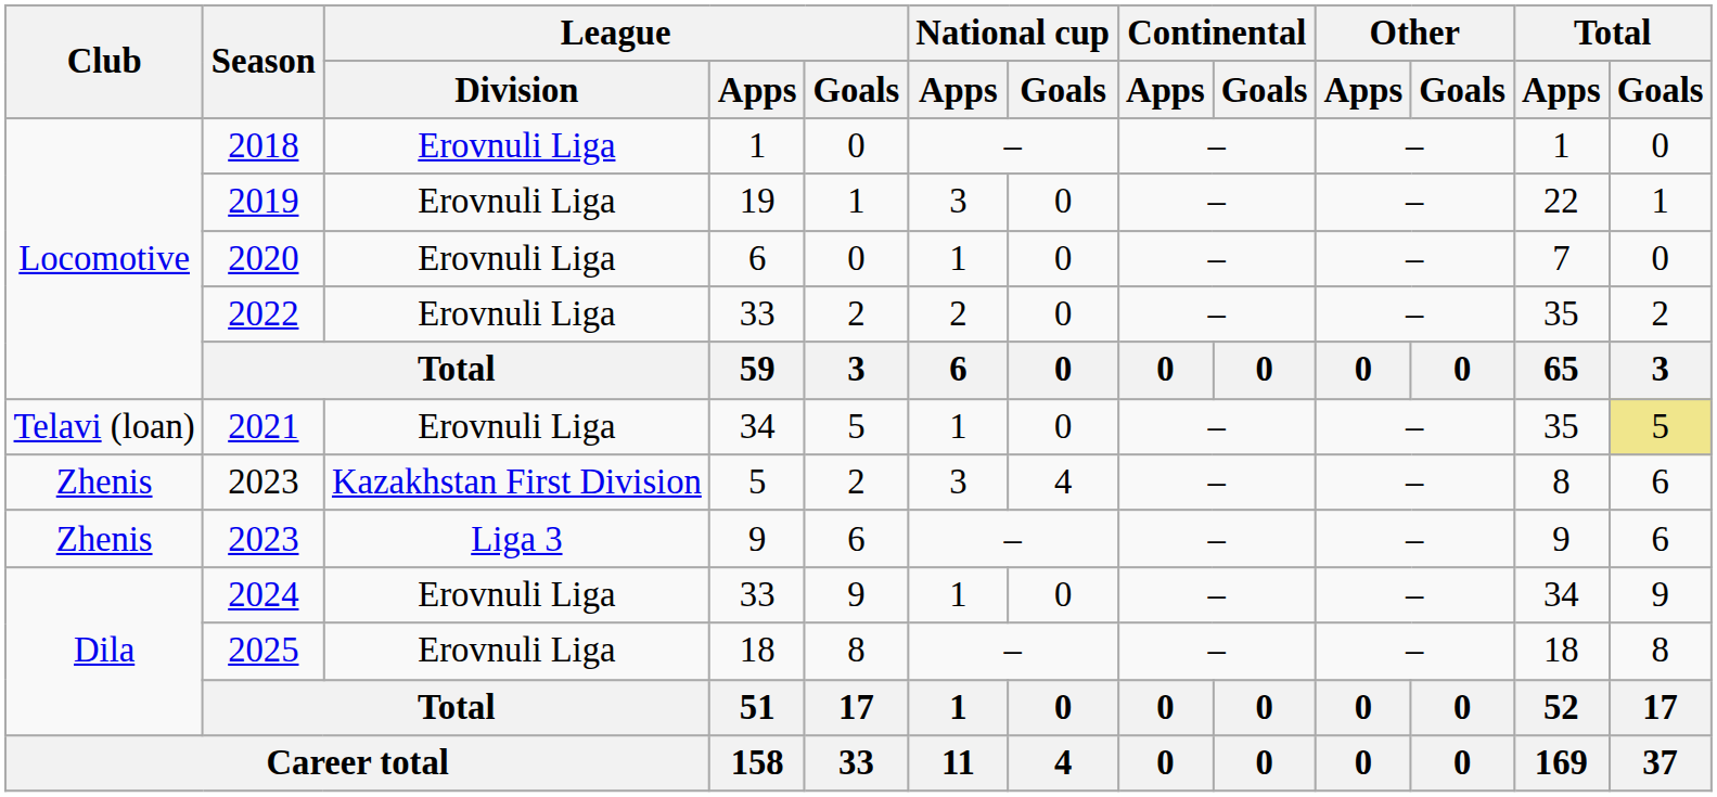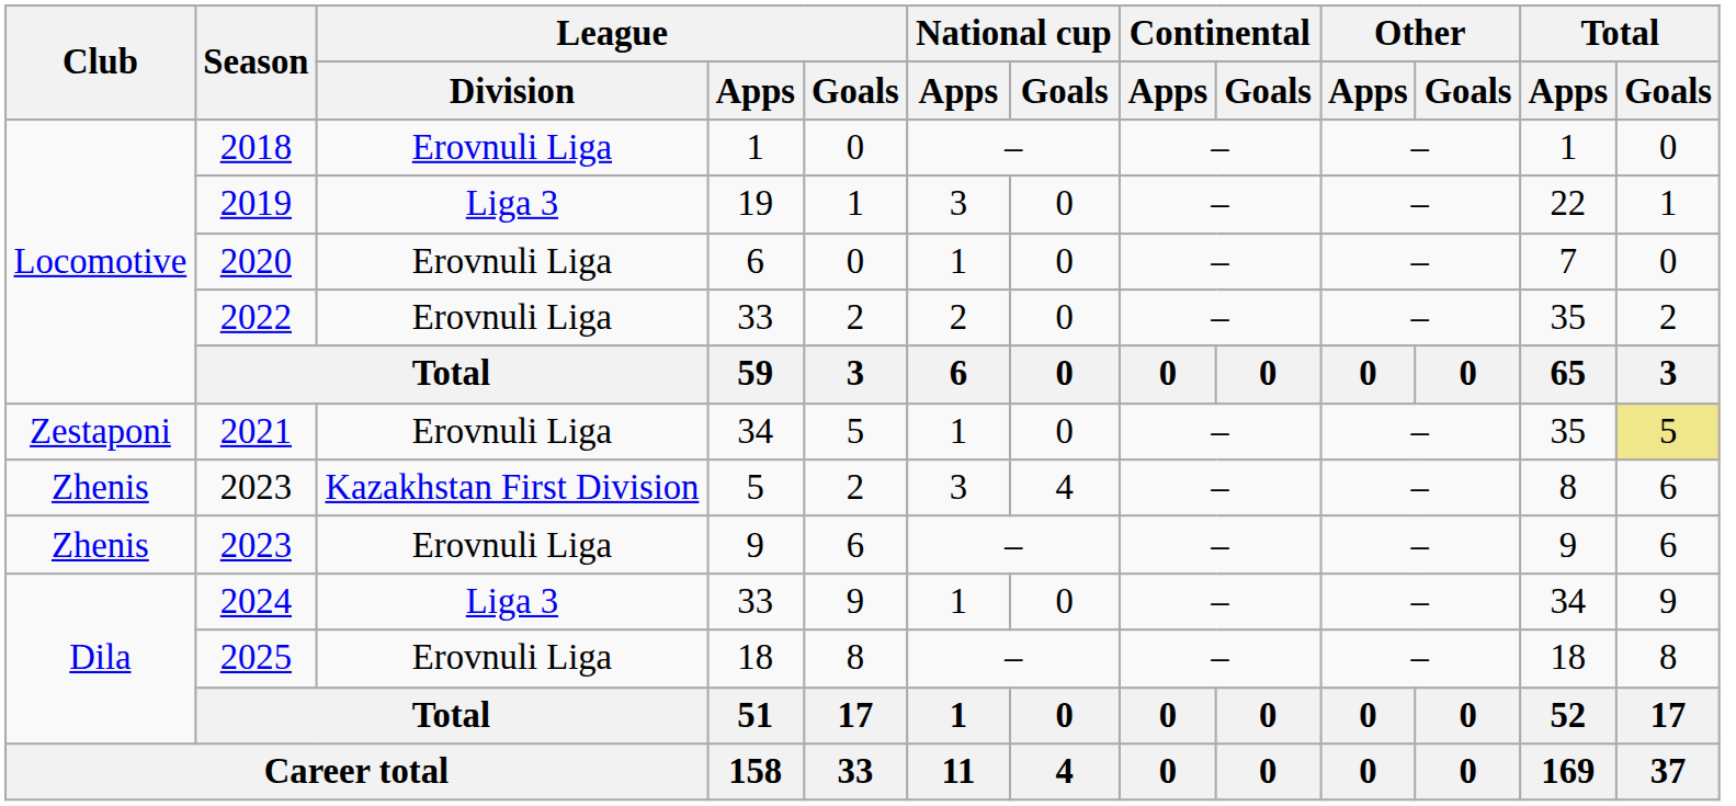 <table class="wikitable" style="text-align:center">
 <tr>
 <th rowspan="2">Club</th>
 <th rowspan="2">Season</th>
 <th colspan="3">League</th>
 <th colspan="2">National cup</th>
 <th colspan="2">Continental</th>
 <th colspan="2">Other</th>
 <th colspan="2">Total</th>
 </tr>
 <tr>
 <th>Division</th>
 <th>Apps</th>
 <th>Goals</th>
 <th>Apps</th>
 <th>Goals</th>
 <th>Apps</th>
 <th>Goals</th>
 <th>Apps</th>
 <th>Goals</th>
 <th>Apps</th>
 <th>Goals</th>
 </tr>
 <tr>
 <td rowspan="5"><a href='#'>Locomotive</a></td>
 <td><a href='#'>2018</a></td>
 <td><a href='#'>Erovnuli Liga</a></td>
 <td>1</td>
 <td>0</td>
 <td colspan="2">–</td>
 <td colspan="2">–</td>
 <td colspan="2">–</td>
 <td>1</td>
 <td>0</td>
 </tr>
 <tr>
 <td><a href='#'>2019</a></td>
-<td>Erovnuli Liga</td>
+<td><a href='#'>Liga 3</a></td>
 <td>19</td>
 <td>1</td>
 <td>3</td>
 <td>0</td>
 <td colspan="2">–</td>
 <td colspan="2">–</td>
 <td>22</td>
 <td>1</td>
 </tr>
 <tr>
 <td><a href='#'>2020</a></td>
 <td>Erovnuli Liga</td>
 <td>6</td>
 <td>0</td>
 <td>1</td>
 <td>0</td>
 <td colspan="2">–</td>
 <td colspan="2">–</td>
 <td>7</td>
 <td>0</td>
 </tr>
 <tr>
 <td><a href='#'>2022</a></td>
 <td>Erovnuli Liga</td>
 <td>33</td>
 <td>2</td>
 <td>2</td>
 <td>0</td>
 <td colspan="2">–</td>
 <td colspan="2">–</td>
 <td>35</td>
 <td>2</td>
 </tr>
 <tr>
 <th colspan="2">Total</th>
 <th>59</th>
 <th>3</th>
 <th>6</th>
 <th>0</th>
 <th>0</th>
 <th>0</th>
 <th>0</th>
 <th>0</th>
 <th>65</th>
 <th>3</th>
 </tr>
 <tr>
-<td><a href='#'>Telavi</a> (loan)</td>
+<td><a href='#'>Zestaponi</a></td>
 <td><a href='#'>2021</a></td>
 <td>Erovnuli Liga</td>
 <td>34</td>
 <td>5</td>
 <td>1</td>
 <td>0</td>
 <td colspan="2">–</td>
 <td colspan="2">–</td>
 <td>35</td>
 <td style="background: khaki;">5</td>
 </tr>
 <tr>
 <td><a href='#'>Zhenis</a></td>
 <td>2023</td>
 <td><a href='#'>Kazakhstan First Division</a></td>
 <td>5</td>
 <td>2</td>
 <td>3</td>
 <td>4</td>
 <td colspan="2">–</td>
 <td colspan="2">–</td>
 <td>8</td>
 <td>6</td>
 </tr>
 <tr>
 <td><a href='#'>Zhenis</a></td>
 <td><a href='#'>2023</a></td>
-<td><a href='#'>Liga 3</a></td>
+<td>Erovnuli Liga</td>
 <td>9</td>
 <td>6</td>
 <td colspan="2">–</td>
 <td colspan="2">–</td>
 <td colspan="2">–</td>
 <td>9</td>
 <td>6</td>
 </tr>
 <tr>
 <td rowspan="3"><a href='#'>Dila</a></td>
 <td><a href='#'>2024</a></td>
-<td>Erovnuli Liga</td>
+<td><a href='#'>Liga 3</a></td>
 <td>33</td>
 <td>9</td>
 <td>1</td>
 <td>0</td>
 <td colspan="2">–</td>
 <td colspan="2">–</td>
 <td>34</td>
 <td>9</td>
 </tr>
 <tr>
 <td><a href='#'>2025</a></td>
 <td>Erovnuli Liga</td>
 <td>18</td>
 <td>8</td>
 <td colspan="2">–</td>
 <td colspan="2">–</td>
 <td colspan="2">–</td>
 <td>18</td>
 <td>8</td>
 </tr>
 <tr>
 <th colspan="2">Total</th>
 <th>51</th>
 <th>17</th>
 <th>1</th>
 <th>0</th>
 <th>0</th>
 <th>0</th>
 <th>0</th>
 <th>0</th>
 <th>52</th>
 <th>17</th>
 </tr>
 <tr>
 <th colspan="3">Career total</th>
 <th>158</th>
 <th>33</th>
 <th>11</th>
 <th>4</th>
 <th>0</th>
 <th>0</th>
 <th>0</th>
 <th>0</th>
 <th>169</th>
 <th>37</th>
 </tr>
 </table>
